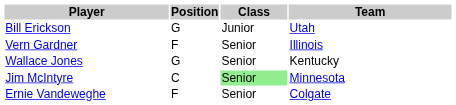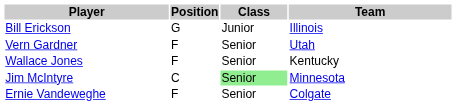 <table style="width:600px" "border:'1' 'solid' 'gray'">
 <tr>
 <th style="background:#CCCCCC;width:40%">Player</th>
 <th style="background:#CCCCCC;width:4%">Position</th>
 <th style="background:#CCCCCC;width:16%">Class</th>
 <th style="background:#CCCCCC;width:40%">Team</th>
 </tr>
 <tr>
 <td><a href='#'>Bill Erickson</a></td>
 <td>G</td>
 <td>Junior</td>
-<td><a href='#'>Utah</a></td>
+<td><a href='#'>Illinois</a></td>
 </tr>
 <tr>
 <td><a href='#'>Vern Gardner</a></td>
 <td>F</td>
 <td>Senior</td>
-<td><a href='#'>Illinois</a></td>
+<td><a href='#'>Utah</a></td>
 </tr>
 <tr>
 <td><a href='#'>Wallace Jones</a></td>
-<td>G</td>
+<td>F</td>
 <td>Senior</td>
 <td>Kentucky</td>
 </tr>
 <tr>
 <td><a href='#'>Jim McIntyre</a></td>
 <td>C</td>
 <td style="background: lightgreen;">Senior</td>
 <td><a href='#'>Minnesota</a></td>
 </tr>
 <tr>
 <td><a href='#'>Ernie Vandeweghe</a></td>
 <td>F</td>
 <td>Senior</td>
 <td><a href='#'>Colgate</a></td>
 </tr>
 </table>
